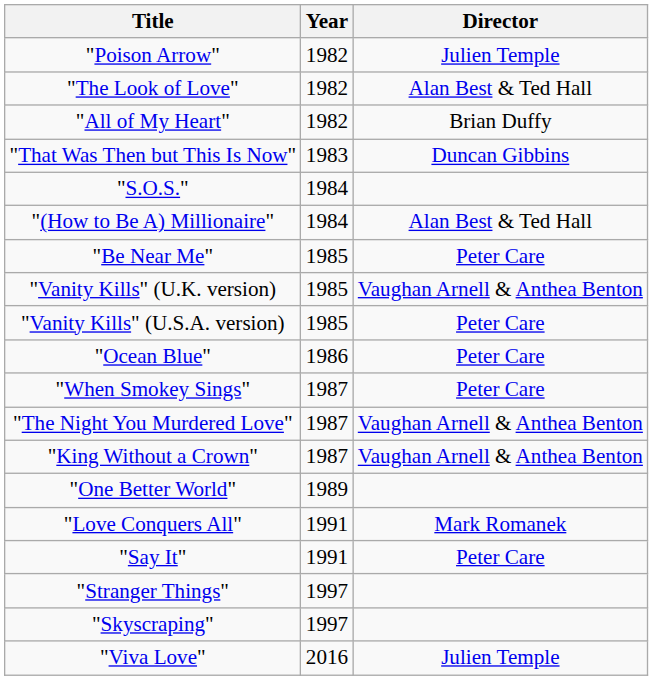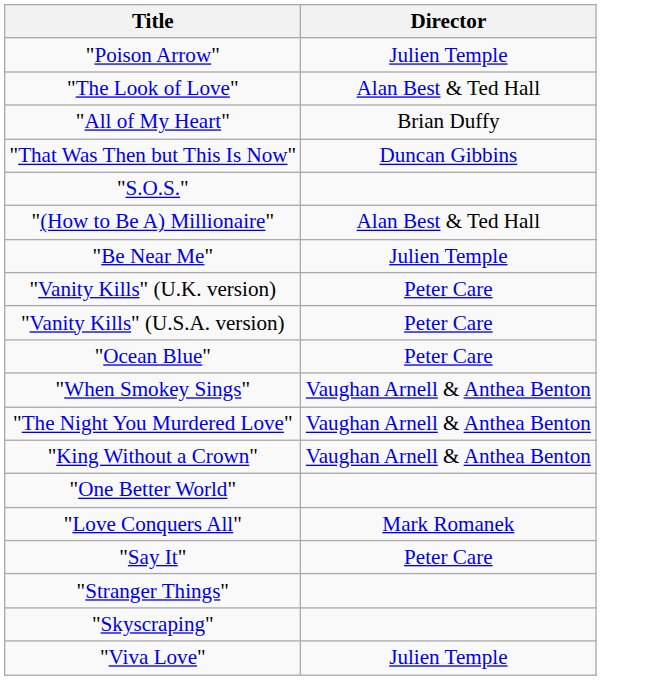 <table class="wikitable plainrowheaders" style="text-align:center;">
 <tr>
 <th scope="col">Title</th>
-<th scope="col">Year</th>
 <th scope="col">Director</th>
 </tr>
 <tr>
 <td>"<a href='#'>Poison Arrow</a>"</td>
-<td>1982</td>
 <td><a href='#'>Julien Temple</a></td>
 </tr>
 <tr>
 <td>"<a href='#'>The Look of Love</a>"</td>
-<td>1982</td>
 <td><a href='#'>Alan Best</a> & Ted Hall</td>
 </tr>
 <tr>
 <td>"<a href='#'>All of My Heart</a>"</td>
-<td>1982</td>
 <td>Brian Duffy</td>
 </tr>
 <tr>
 <td>"<a href='#'>That Was Then but This Is Now</a>"</td>
-<td>1983</td>
 <td><a href='#'>Duncan Gibbins</a></td>
 </tr>
 <tr>
 <td>"<a href='#'>S.O.S.</a>"</td>
-<td>1984</td>
 <td></td>
 </tr>
 <tr>
 <td>"<a href='#'>(How to Be A) Millionaire</a>"</td>
-<td>1984</td>
 <td><a href='#'>Alan Best</a> & Ted Hall</td>
 </tr>
 <tr>
 <td>"<a href='#'>Be Near Me</a>"</td>
-<td>1985</td>
+<td><a href='#'>Julien Temple</a></td>
+</tr>
+<tr>
+<td>"<a href='#'>Vanity Kills</a>" (U.K. version)</td>
 <td><a href='#'>Peter Care</a></td>
 </tr>
 <tr>
-<td>"<a href='#'>Vanity Kills</a>" (U.K. version)</td>
-<td>1985</td>
-<td><a href='#'>Vaughan Arnell</a> & <a href='#'>Anthea Benton</a></td>
-</tr>
-<tr>
 <td>"<a href='#'>Vanity Kills</a>" (U.S.A. version)</td>
-<td>1985</td>
 <td><a href='#'>Peter Care</a></td>
 </tr>
 <tr>
 <td>"<a href='#'>Ocean Blue</a>"</td>
-<td>1986</td>
 <td><a href='#'>Peter Care</a></td>
 </tr>
 <tr>
 <td>"<a href='#'>When Smokey Sings</a>"</td>
-<td>1987</td>
-<td><a href='#'>Peter Care</a></td>
+<td><a href='#'>Vaughan Arnell</a> & <a href='#'>Anthea Benton</a></td>
 </tr>
 <tr>
 <td>"<a href='#'>The Night You Murdered Love</a>"</td>
-<td>1987</td>
 <td><a href='#'>Vaughan Arnell</a> & <a href='#'>Anthea Benton</a></td>
 </tr>
 <tr>
 <td>"<a href='#'>King Without a Crown</a>"</td>
-<td>1987</td>
 <td><a href='#'>Vaughan Arnell</a> & <a href='#'>Anthea Benton</a></td>
 </tr>
 <tr>
 <td>"<a href='#'>One Better World</a>"</td>
-<td>1989</td>
 <td></td>
 </tr>
 <tr>
 <td>"<a href='#'>Love Conquers All</a>"</td>
-<td>1991</td>
 <td><a href='#'>Mark Romanek</a></td>
 </tr>
 <tr>
 <td>"<a href='#'>Say It</a>"</td>
-<td>1991</td>
 <td><a href='#'>Peter Care</a></td>
 </tr>
 <tr>
 <td>"<a href='#'>Stranger Things</a>"</td>
-<td>1997</td>
 <td></td>
 </tr>
 <tr>
 <td>"<a href='#'>Skyscraping</a>"</td>
-<td>1997</td>
 <td></td>
 </tr>
 <tr>
 <td>"<a href='#'>Viva Love</a>"</td>
-<td>2016</td>
 <td><a href='#'>Julien Temple</a></td>
 </tr>
 </table>
